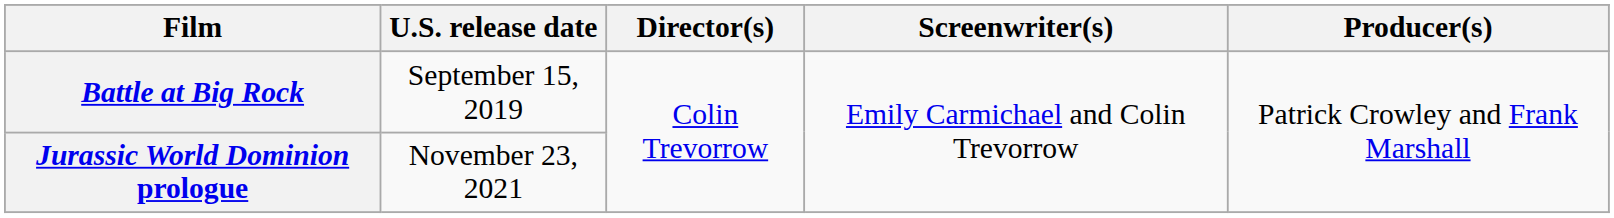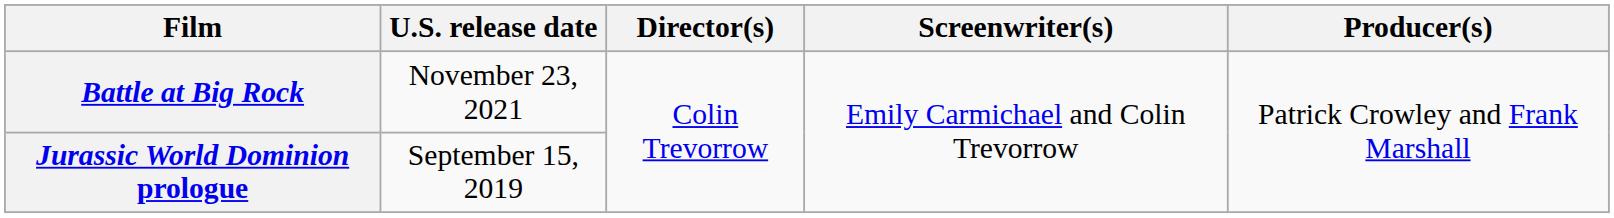 <table class="wikitable plainrowheaders" style="text-align: center">
 <tr>
 <th scope="col">Film</th>
 <th scope="col">U.S. release date</th>
 <th scope="col">Director(s)</th>
 <th scope="col">Screenwriter(s)</th>
 <th scope="col">Producer(s)</th>
 </tr>
 <tr>
 <th scope="row"><em><a href='#'>Battle at Big Rock</a></em></th>
-<td>September 15, 2019</td>
+<td>November 23, 2021</td>
 <td rowspan=2><a href='#'>Colin Trevorrow</a></td>
 <td rowspan=2><a href='#'>Emily Carmichael</a> and Colin Trevorrow</td>
 <td rowspan=2>Patrick Crowley and <a href='#'>Frank Marshall</a></td>
 </tr>
 <tr>
 <th scope="row"><a href='#'><em>Jurassic World Dominion</em> prologue</a></th>
-<td>November 23, 2021</td>
+<td>September 15, 2019</td>
 </tr>
 </table>
